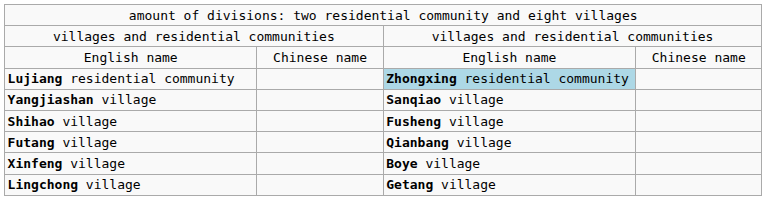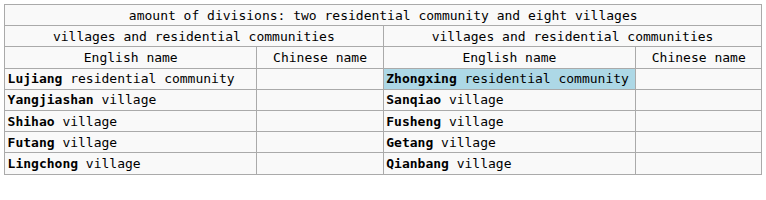 <table class="wikitable" width=60%>
 <tr align=center>
 <td align=center colspan=4 width=60%>amount of divisions: two residential community and eight villages</td>
 </tr>
 <tr align=center>
 <td align=center colspan=2 width=30%>villages and residential communities</td>
 <td align=center colspan=2 width=30%>villages and residential communities</td>
 </tr>
 <tr align=center>
 <td>English name</td>
 <td>Chinese name</td>
 <td>English name</td>
 <td>Chinese name</td>
 </tr>
 <tr align=left>
 <td width=20%><strong>Lujiang</strong> residential community</td>
 <td width=10%></td>
 <td width=20% style="background: lightblue;"><strong>Zhongxing</strong> residential community</td>
 <td width=10%></td>
 </tr>
 <tr align=left>
 <td><strong>Yangjiashan</strong> village</td>
 <td></td>
 <td><strong>Sanqiao</strong> village</td>
 <td></td>
 </tr>
 <tr align=left>
 <td><strong>Shihao</strong> village</td>
 <td></td>
 <td><strong>Fusheng</strong> village</td>
 <td></td>
 </tr>
 <tr align=left>
 <td><strong>Futang</strong> village</td>
 <td></td>
-<td><strong>Qianbang</strong> village</td>
-<td></td>
-</tr>
-<tr align=left>
-<td><strong>Xinfeng</strong> village</td>
-<td></td>
-<td><strong>Boye</strong> village</td>
+<td><strong>Getang</strong> village</td>
 <td></td>
 </tr>
 <tr align=left>
 <td><strong>Lingchong</strong> village</td>
 <td></td>
-<td><strong>Getang</strong> village</td>
+<td><strong>Qianbang</strong> village</td>
 <td></td>
 </tr>
 </table>
